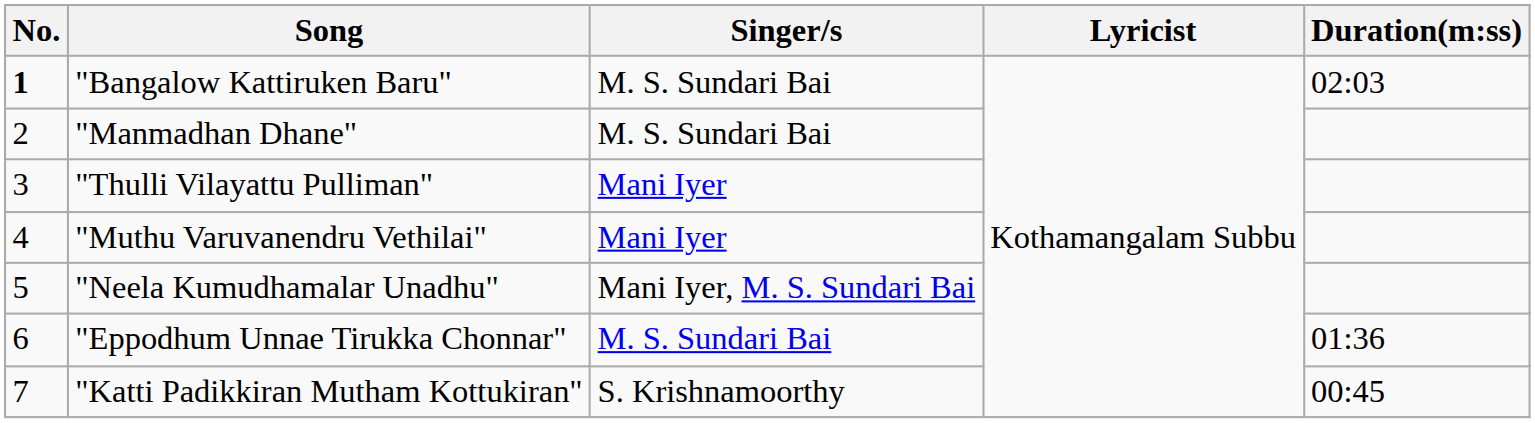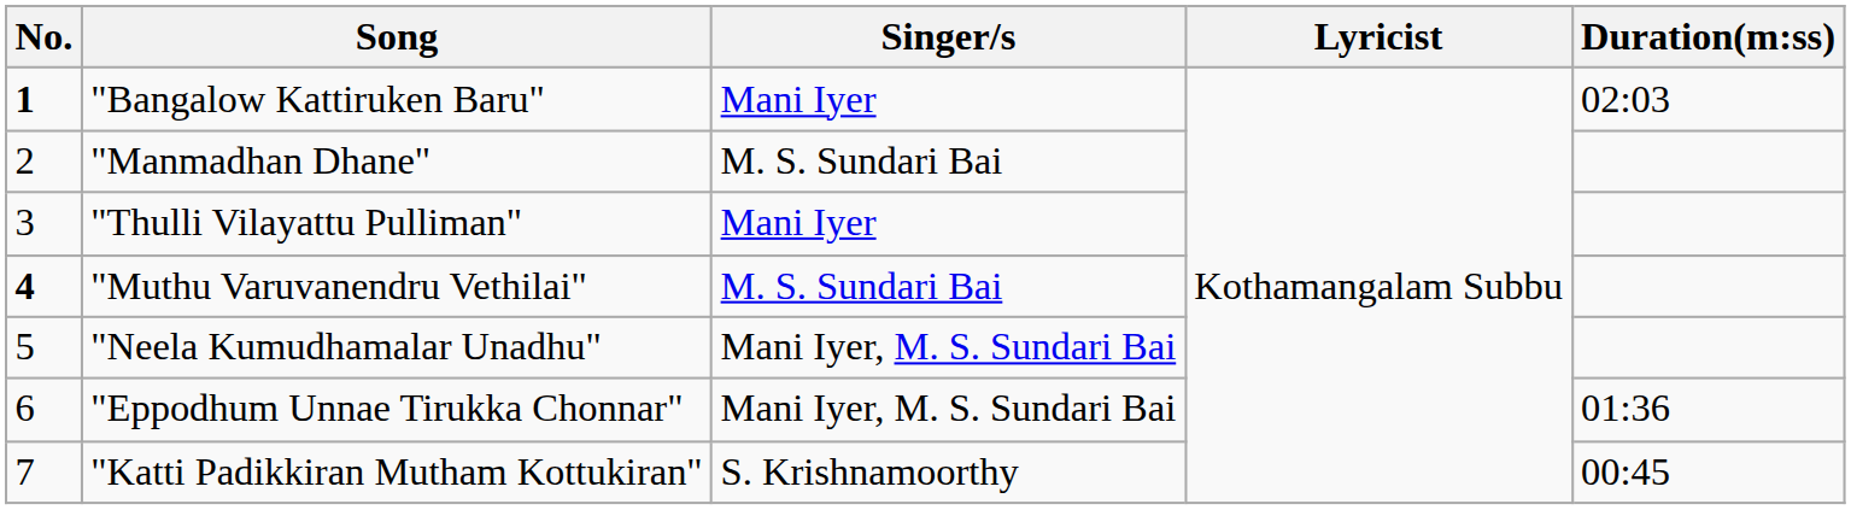 <table class="wikitable">
 <tr>
 <th>No.</th>
 <th>Song</th>
 <th>Singer/s</th>
 <th>Lyricist</th>
 <th>Duration(m:ss)</th>
 </tr>
 <tr>
 <td><strong>1</strong></td>
 <td>"Bangalow Kattiruken Baru"</td>
-<td>M. S. Sundari Bai</td>
+<td><a href='#'>Mani Iyer</a></td>
 <td rowspan=7>Kothamangalam Subbu</td>
 <td>02:03</td>
 </tr>
 <tr>
 <td>2</td>
 <td>"Manmadhan Dhane"</td>
 <td>M. S. Sundari Bai</td>
 <td></td>
 </tr>
 <tr>
 <td>3</td>
 <td>"Thulli Vilayattu Pulliman"</td>
 <td><a href='#'>Mani Iyer</a></td>
 <td></td>
 </tr>
 <tr>
-<td>4</td>
+<td><strong>4</strong></td>
 <td>"Muthu Varuvanendru Vethilai"</td>
-<td><a href='#'>Mani Iyer</a></td>
+<td><a href='#'>M. S. Sundari Bai</a></td>
 <td></td>
 </tr>
 <tr>
 <td>5</td>
 <td>"Neela Kumudhamalar Unadhu"</td>
 <td>Mani Iyer, <a href='#'>M. S. Sundari Bai</a></td>
 <td></td>
 </tr>
 <tr>
 <td>6</td>
 <td>"Eppodhum Unnae Tirukka Chonnar"</td>
-<td><a href='#'>M. S. Sundari Bai</a></td>
+<td>Mani Iyer, M. S. Sundari Bai</td>
 <td>01:36</td>
 </tr>
 <tr>
 <td>7</td>
 <td>"Katti Padikkiran Mutham Kottukiran"</td>
 <td>S. Krishnamoorthy</td>
 <td>00:45</td>
 </tr>
 </table>
